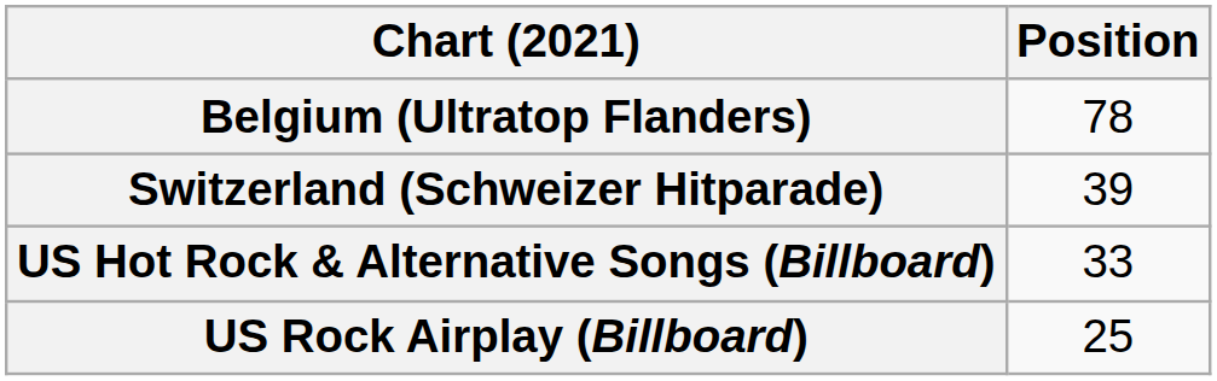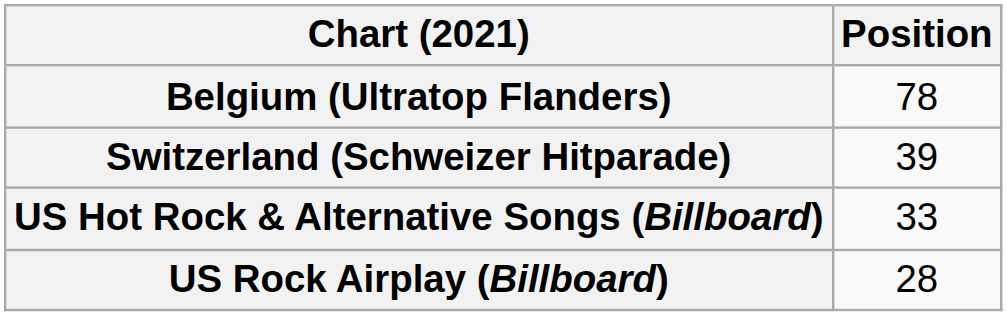 <table class="wikitable sortable plainrowheaders" style="text-align:center">
 <tr>
 <th scope="col">Chart (2021)</th>
 <th scope="col">Position</th>
 </tr>
 <tr>
 <th scope="row">Belgium (Ultratop Flanders)</th>
 <td>78</td>
 </tr>
 <tr>
 <th scope="row">Switzerland (Schweizer Hitparade)</th>
 <td>39</td>
 </tr>
 <tr>
 <th scope="row">US Hot Rock & Alternative Songs (<em>Billboard</em>)</th>
 <td>33</td>
 </tr>
 <tr>
 <th scope="row">US Rock Airplay (<em>Billboard</em>)</th>
-<td>25</td>
+<td>28</td>
 </tr>
 </table>
